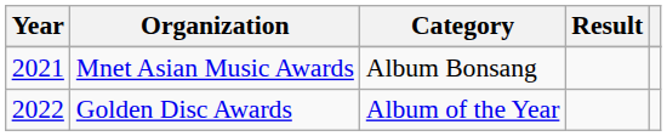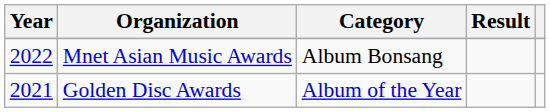 <table class="wikitable sortable plainrowheaders">
 <tr>
 <th scope="col">Year</th>
 <th scope="col">Organization</th>
 <th scope="col">Category</th>
 <th scope="col">Result</th>
 <th class="unsortable"></th>
 </tr>
 <tr>
 </tr>
 <tr>
-<td><a href='#'>2021</a></td>
+<td><a href='#'>2022</a></td>
 <td><a href='#'>Mnet Asian Music Awards</a></td>
 <td>Album Bonsang</td>
 <td></td>
 <td style="text-align:center"></td>
 </tr>
 <tr>
-<td><a href='#'>2022</a></td>
+<td><a href='#'>2021</a></td>
 <td><a href='#'>Golden Disc Awards</a></td>
 <td><a href='#'>Album of the Year</a></td>
 <td></td>
 <td style="text-align:center"></td>
 </tr>
 </table>
